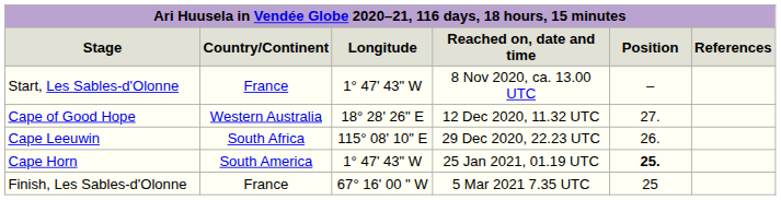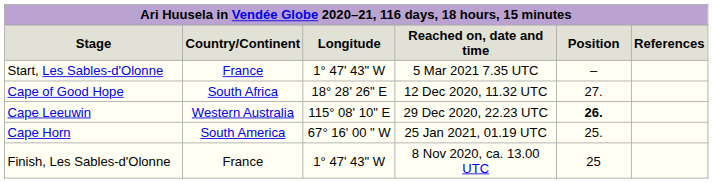 <table class="wikitable" style="font-size:95%; text-align:center; background:#FFFFF3">
 <tr>
 <td style="background:#BBA3D1;" colspan=9><strong>Ari Huusela in <a href='#'>Vendée Globe</a> 2020–21, 116 days, 18 hours, 15 minutes</strong></td>
 </tr>
 <tr>
 <th width=200 style=background:#E1E1D5>Stage</th>
 <th width=120 style=background:#E1E1D5>Country/Continent</th>
 <th width=100 style=background:#E1E1D5>Longitude</th>
 <th width=180 style=background:#E1E1D5>Reached on, date and time</th>
 <th width=80 style=background:#E1E1D5>Position</th>
 <th width=60 style=background:#E1E1D5>References</th>
 </tr>
 <tr>
 <td align=left>Start, <a href='#'>Les Sables-d'Olonne</a></td>
 <td><a href='#'>France</a></td>
 <td>1° 47' 43" W</td>
-<td>8 Nov 2020, ca. 13.00 <a href='#'>UTC</a></td>
+<td>5 Mar 2021 7.35 UTC</td>
 <td>–</td>
 <td></td>
 </tr>
 <tr>
 <td align=left><a href='#'>Cape of Good Hope</a></td>
-<td><a href='#'>Western Australia</a></td>
+<td><a href='#'>South Africa</a></td>
 <td>18° 28' 26" E</td>
 <td>12 Dec 2020, 11.32 UTC</td>
 <td>27.</td>
 <td></td>
 </tr>
 <tr>
 <td align=left><a href='#'>Cape Leeuwin</a></td>
-<td><a href='#'>South Africa</a></td>
+<td><a href='#'>Western Australia</a></td>
 <td>115° 08' 10" E</td>
 <td>29 Dec 2020, 22.23 UTC</td>
-<td>26.</td>
+<td><strong>26.</strong></td>
 <td></td>
 </tr>
 <tr>
 <td align=left><a href='#'>Cape Horn</a></td>
 <td><a href='#'>South America</a></td>
-<td>1° 47' 43" W</td>
+<td>67° 16' 00 " W</td>
 <td>25 Jan 2021, 01.19 UTC</td>
-<td><strong>25.</strong></td>
+<td>25.</td>
 <td></td>
 </tr>
 <tr>
 <td align=left>Finish, Les Sables-d'Olonne</td>
 <td>France</td>
-<td>67° 16' 00 " W</td>
-<td>5 Mar 2021 7.35 UTC</td>
+<td>1° 47' 43" W</td>
+<td>8 Nov 2020, ca. 13.00 <a href='#'>UTC</a></td>
 <td>25</td>
 <td></td>
 </tr>
 </table>
